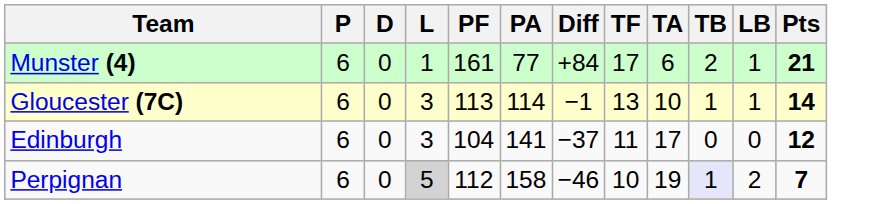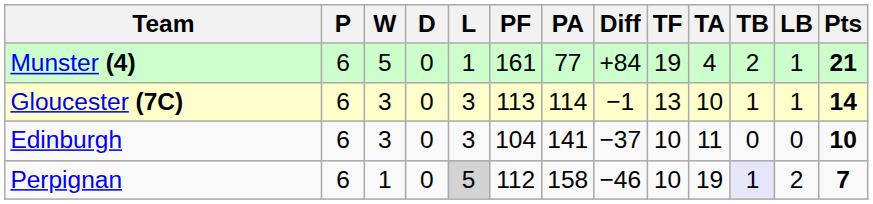 <table class="wikitable" style="text-align:center">
 <tr>
 <th width="200">Team</th>
 <th width="20">P</th>
+<th width="20">W</th>
 <th width="20">D</th>
 <th width="20">L</th>
 <th width="20">PF</th>
 <th width="20">PA</th>
 <th width="20">Diff</th>
 <th width="20">TF</th>
 <th width="20">TA</th>
 <th width="20">TB</th>
 <th width="20">LB</th>
 <th width="20">Pts</th>
 </tr>
 <tr bgcolor="#ccffcc">
 <td align=left> <a href='#'>Munster</a> <strong>(4)</strong></td>
 <td>6</td>
+<td>5</td>
 <td>0</td>
 <td>1</td>
 <td>161</td>
 <td>77</td>
 <td>+84</td>
-<td>17</td>
-<td>6</td>
+<td>19</td>
+<td>4</td>
 <td>2</td>
 <td>1</td>
 <td><strong>21</strong></td>
 </tr>
 <tr bgcolor="#ffffcc">
 <td align=left> <a href='#'>Gloucester</a> <strong>(7C)</strong></td>
 <td>6</td>
+<td>3</td>
 <td>0</td>
 <td>3</td>
 <td>113</td>
 <td>114</td>
 <td>−1</td>
 <td>13</td>
 <td>10</td>
 <td>1</td>
 <td>1</td>
 <td><strong>14</strong></td>
 </tr>
 <tr>
 <td align=left> <a href='#'>Edinburgh</a></td>
 <td>6</td>
+<td>3</td>
 <td>0</td>
 <td>3</td>
 <td>104</td>
 <td>141</td>
 <td>−37</td>
+<td>10</td>
 <td>11</td>
-<td>17</td>
 <td>0</td>
 <td>0</td>
-<td><strong>12</strong></td>
+<td><strong>10</strong></td>
 </tr>
 <tr>
 <td align=left> <a href='#'>Perpignan</a></td>
 <td>6</td>
+<td>1</td>
 <td>0</td>
 <td style="background: lightgrey;">5</td>
 <td>112</td>
 <td>158</td>
 <td>−46</td>
 <td>10</td>
 <td>19</td>
 <td style="background: lavender;">1</td>
 <td>2</td>
 <td><strong>7</strong></td>
 </tr>
 </table>
